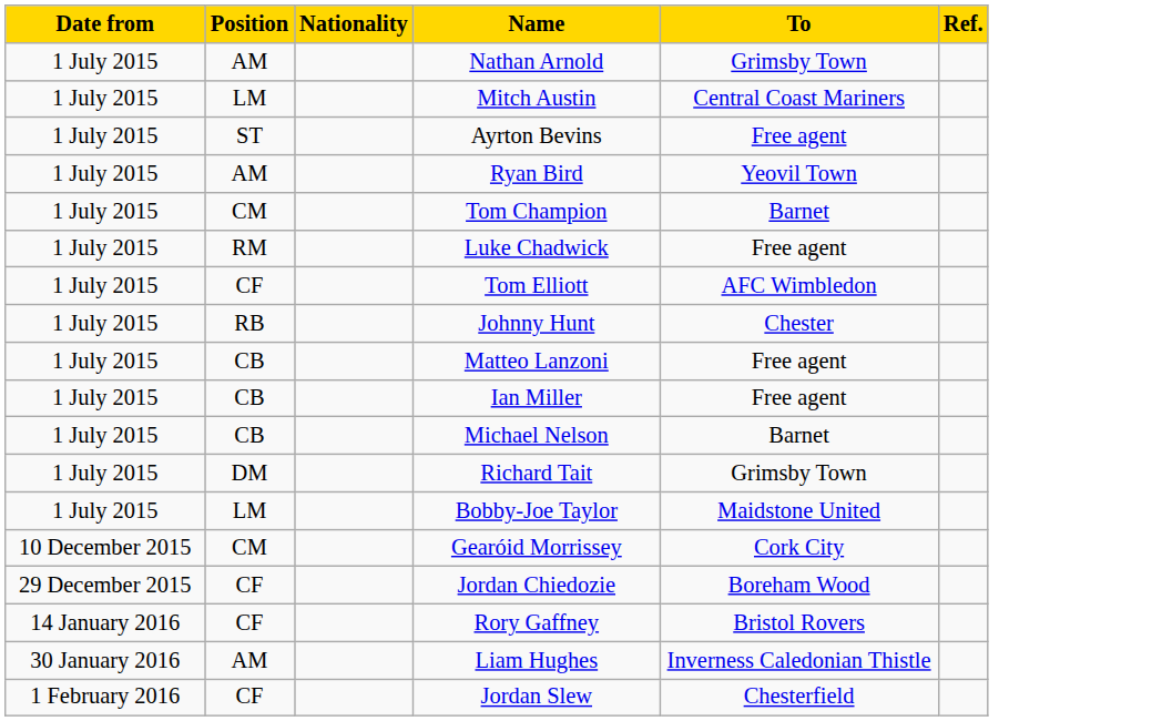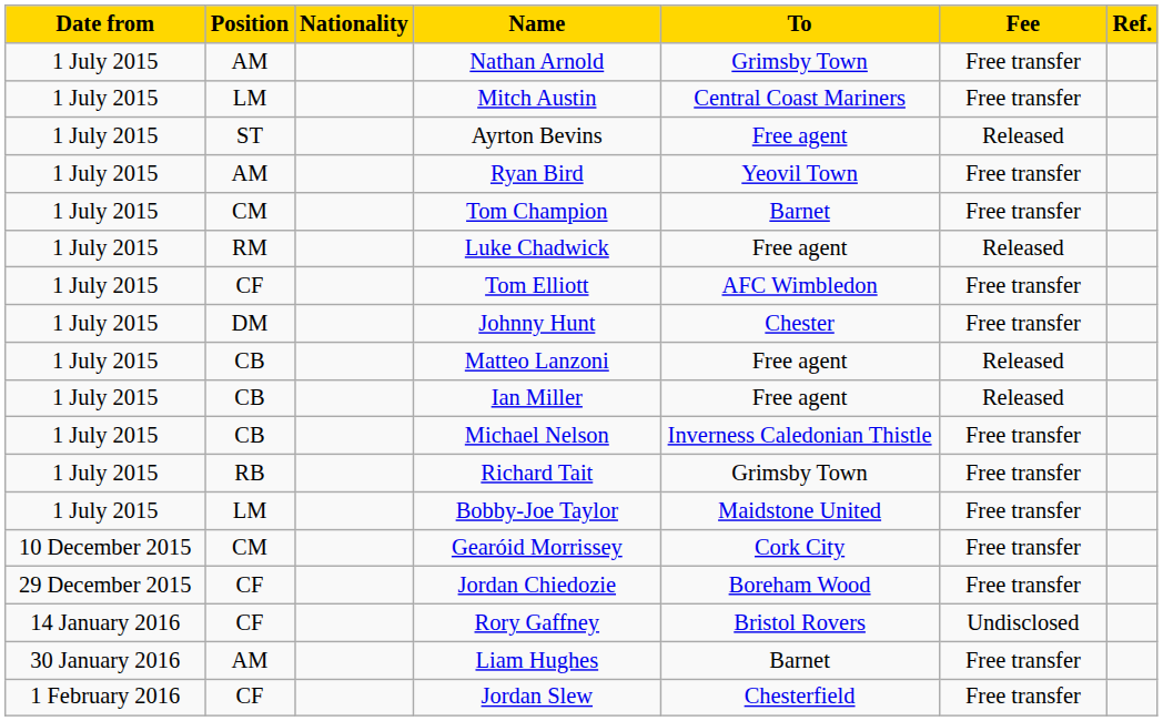 <table class="wikitable"  style="text-align:center; font-size:90%; ">
 <tr>
 <th style="background:#FFD700; color:black; width:120px;">Date from</th>
 <th style="background:#FFD700; color:black; width:50px;">Position</th>
 <th style="background:#FFD700; color:black; width:50px;">Nationality</th>
 <th style="background:#FFD700; color:black; width:150px;">Name</th>
 <th style="background:#FFD700; color:black; width:170px;">To</th>
+<th style="background:#FFD700; color:black; width:100px;">Fee</th>
 <th style="background:#FFD700; color:black; width:25px;">Ref.</th>
 </tr>
 <tr>
 <td>1 July 2015</td>
 <td>AM</td>
 <td></td>
 <td><a href='#'>Nathan Arnold</a></td>
 <td><a href='#'>Grimsby Town</a> </td>
+<td>Free transfer</td>
 <td></td>
 </tr>
 <tr>
 <td>1 July 2015</td>
 <td>LM</td>
 <td></td>
 <td><a href='#'>Mitch Austin</a></td>
 <td><a href='#'>Central Coast Mariners</a> </td>
+<td>Free transfer</td>
 <td></td>
 </tr>
 <tr>
 <td>1 July 2015</td>
 <td>ST</td>
 <td></td>
 <td>Ayrton Bevins</td>
 <td><a href='#'>Free agent</a></td>
+<td>Released</td>
 <td></td>
 </tr>
 <tr>
 <td>1 July 2015</td>
 <td>AM</td>
 <td></td>
 <td><a href='#'>Ryan Bird</a></td>
 <td><a href='#'>Yeovil Town</a> </td>
+<td>Free transfer</td>
 <td></td>
 </tr>
 <tr>
 <td>1 July 2015</td>
 <td>CM</td>
 <td></td>
 <td><a href='#'>Tom Champion</a></td>
 <td><a href='#'>Barnet</a> </td>
+<td>Free transfer</td>
 <td></td>
 </tr>
 <tr>
 <td>1 July 2015</td>
 <td>RM</td>
 <td></td>
 <td><a href='#'>Luke Chadwick</a></td>
 <td>Free agent</td>
+<td>Released</td>
 <td></td>
 </tr>
 <tr>
 <td>1 July 2015</td>
 <td>CF</td>
 <td></td>
 <td><a href='#'>Tom Elliott</a></td>
 <td><a href='#'>AFC Wimbledon</a>  </td>
+<td>Free transfer</td>
 <td></td>
 </tr>
 <tr>
 <td>1 July 2015</td>
-<td>RB</td>
+<td>DM</td>
 <td></td>
 <td><a href='#'>Johnny Hunt</a></td>
 <td><a href='#'>Chester</a> </td>
+<td>Free transfer</td>
 <td></td>
 </tr>
 <tr>
 <td>1 July 2015</td>
 <td>CB</td>
 <td></td>
 <td><a href='#'>Matteo Lanzoni</a></td>
 <td>Free agent</td>
+<td>Released</td>
 <td></td>
 </tr>
 <tr>
 <td>1 July 2015</td>
 <td>CB</td>
 <td></td>
 <td><a href='#'>Ian Miller</a></td>
 <td>Free agent</td>
+<td>Released</td>
 <td></td>
 </tr>
 <tr>
 <td>1 July 2015</td>
 <td>CB</td>
 <td></td>
 <td><a href='#'>Michael Nelson</a></td>
-<td>Barnet </td>
+<td><a href='#'>Inverness Caledonian Thistle</a></td>
+<td>Free transfer</td>
 <td></td>
 </tr>
 <tr>
 <td>1 July 2015</td>
-<td>DM</td>
+<td>RB</td>
 <td></td>
 <td><a href='#'>Richard Tait</a></td>
 <td>Grimsby Town </td>
+<td>Free transfer</td>
 <td></td>
 </tr>
 <tr>
 <td>1 July 2015</td>
 <td>LM</td>
 <td></td>
 <td><a href='#'>Bobby-Joe Taylor</a></td>
 <td><a href='#'>Maidstone United</a> </td>
+<td>Free transfer</td>
 <td></td>
 </tr>
 <tr>
 <td>10 December 2015</td>
 <td>CM</td>
 <td></td>
 <td><a href='#'>Gearóid Morrissey</a></td>
 <td><a href='#'>Cork City</a></td>
+<td>Free transfer</td>
 <td></td>
 </tr>
 <tr>
 <td>29 December 2015</td>
 <td>CF</td>
 <td></td>
 <td><a href='#'>Jordan Chiedozie</a></td>
 <td><a href='#'>Boreham Wood</a> </td>
+<td>Free transfer</td>
 <td></td>
 </tr>
 <tr>
 <td>14 January 2016</td>
 <td>CF</td>
 <td></td>
 <td><a href='#'>Rory Gaffney</a></td>
 <td><a href='#'>Bristol Rovers</a></td>
+<td>Undisclosed</td>
 <td></td>
 </tr>
 <tr>
 <td>30 January 2016</td>
 <td>AM</td>
 <td></td>
 <td><a href='#'>Liam Hughes</a></td>
-<td><a href='#'>Inverness Caledonian Thistle</a></td>
+<td>Barnet </td>
+<td>Free transfer</td>
 <td></td>
 </tr>
 <tr>
 <td>1 February 2016</td>
 <td>CF</td>
 <td></td>
 <td><a href='#'>Jordan Slew</a></td>
 <td><a href='#'>Chesterfield</a> </td>
+<td>Free transfer</td>
 <td></td>
 </tr>
 </table>
